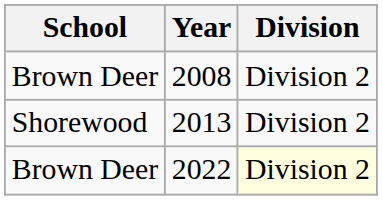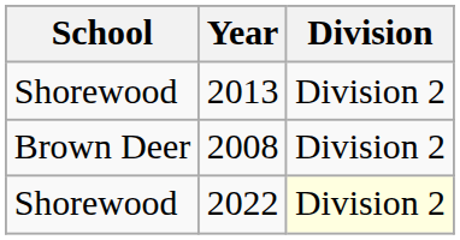 <table class="wikitable">
 <tr>
 <th>School</th>
 <th>Year</th>
 <th>Division</th>
+</tr>
+<tr>
+<td>Shorewood</td>
+<td>2013</td>
+<td>Division 2</td>
 </tr>
 <tr>
 <td>Brown Deer</td>
 <td>2008</td>
 <td>Division 2</td>
 </tr>
 <tr>
 <td>Shorewood</td>
-<td>2013</td>
-<td>Division 2</td>
-</tr>
-<tr>
-<td>Brown Deer</td>
 <td>2022</td>
 <td style="background: lightyellow;">Division 2</td>
 </tr>
 </table>
